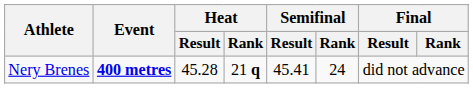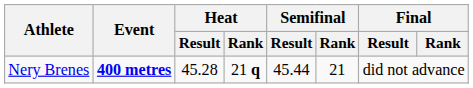 <table class="wikitable" style="font-size:90%">
 <tr>
 <th rowspan="2">Athlete</th>
 <th rowspan="2">Event</th>
 <th colspan="2">Heat</th>
 <th colspan="2">Semifinal</th>
 <th colspan="2">Final</th>
 </tr>
 <tr style="font-size:95%">
 <th>Result</th>
 <th>Rank</th>
 <th>Result</th>
 <th>Rank</th>
 <th>Result</th>
 <th>Rank</th>
 </tr>
 <tr style=text-align:center>
 <td style=text-align:left><a href='#'>Nery Brenes</a></td>
 <td style=text-align:left><strong><a href='#'>400 metres</a></strong></td>
 <td>45.28</td>
 <td>21 <strong>q</strong></td>
-<td>45.41</td>
-<td>24</td>
+<td>45.44</td>
+<td>21</td>
 <td colspan=2>did not advance</td>
 </tr>
 </table>
